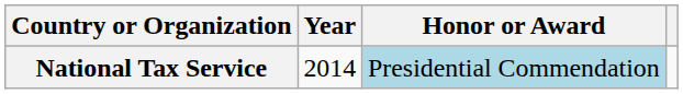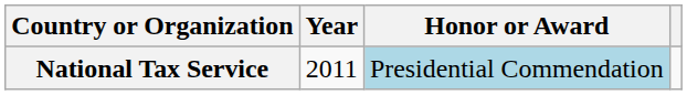 <table class="wikitable plainrowheaders sortable" style="margin-right: 0;">
 <tr>
 <th scope="col">Country or Organization</th>
 <th scope="col">Year</th>
 <th scope="col">Honor or Award</th>
 <th scope="col" class="unsortable"></th>
 </tr>
 <tr>
 <th scope="row">National Tax Service</th>
-<td style="text-align:center">2014</td>
+<td style="text-align:center">2011</td>
 <td style="background: lightblue;">Presidential Commendation</td>
 <td style="text-align:center;"></td>
 </tr>
 </table>
